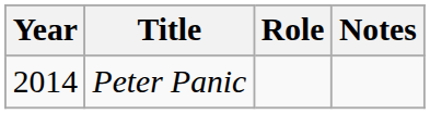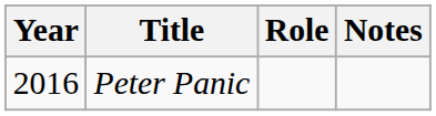 <table class="wikitable">
 <tr>
 <th>Year</th>
 <th>Title</th>
 <th>Role</th>
 <th>Notes</th>
 </tr>
 <tr>
-<td>2014</td>
+<td>2016</td>
 <td><em>Peter Panic</em></td>
 <td></td>
 <td></td>
 </tr>
 </table>
